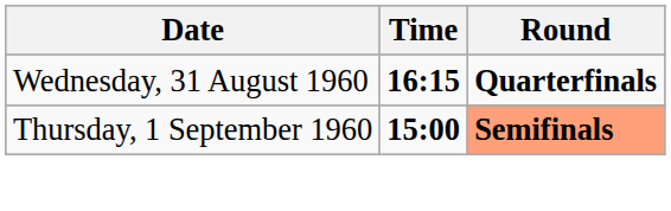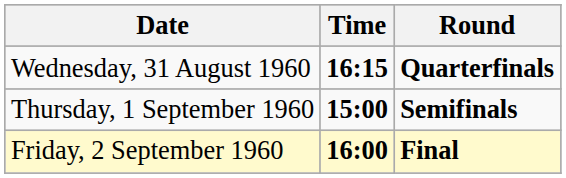 <table class="wikitable">
 <tr>
 <th>Date</th>
 <th>Time</th>
 <th>Round</th>
 </tr>
 <tr>
 <td>Wednesday, 31 August 1960</td>
 <td><strong>16:15</strong></td>
 <td><strong>Quarterfinals</strong></td>
 </tr>
 <tr>
 <td>Thursday, 1 September 1960</td>
 <td><strong>15:00</strong></td>
-<td style="background: lightsalmon;"><strong>Semifinals</strong></td>
+<td><strong>Semifinals</strong></td>
+</tr>
+<tr style=background:lemonchiffon>
+<td>Friday, 2 September 1960</td>
+<td><strong>16:00</strong></td>
+<td><strong>Final</strong></td>
 </tr>
 </table>
